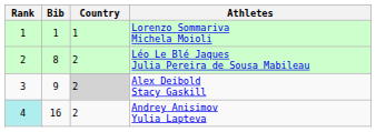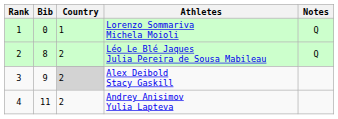 <table class="wikitable" style="text-align:center; width:500px">
 <tr>
 <th>Rank</th>
 <th>Bib</th>
 <th>Country</th>
 <th>Athletes</th>
+<th>Notes</th>
 </tr>
 <tr bgcolor=ccffcc>
 <td>1</td>
-<td>1</td>
+<td>0</td>
 <td align=left> 1</td>
 <td align=left><a href='#'>Lorenzo Sommariva</a> <br><a href='#'>Michela Moioli</a></td>
+<td>Q</td>
 </tr>
 <tr bgcolor=ccffcc>
 <td>2</td>
 <td>8</td>
 <td align=left> 2</td>
 <td align=left><a href='#'>Léo Le Blé Jaques</a> <br><a href='#'>Julia Pereira de Sousa Mabileau</a></td>
+<td>Q</td>
 </tr>
 <tr>
 <td>3</td>
 <td>9</td>
 <td align=left style="background: lightgrey;"> 2</td>
 <td align=left><a href='#'>Alex Deibold</a> <br><a href='#'>Stacy Gaskill</a></td>
+<td></td>
 </tr>
 <tr>
-<td style="background: paleturquoise;">4</td>
-<td>16</td>
+<td>4</td>
+<td>11</td>
 <td align=left> 2</td>
 <td align=left><a href='#'>Andrey Anisimov</a> <br><a href='#'>Yulia Lapteva</a></td>
+<td></td>
 </tr>
 </table>
